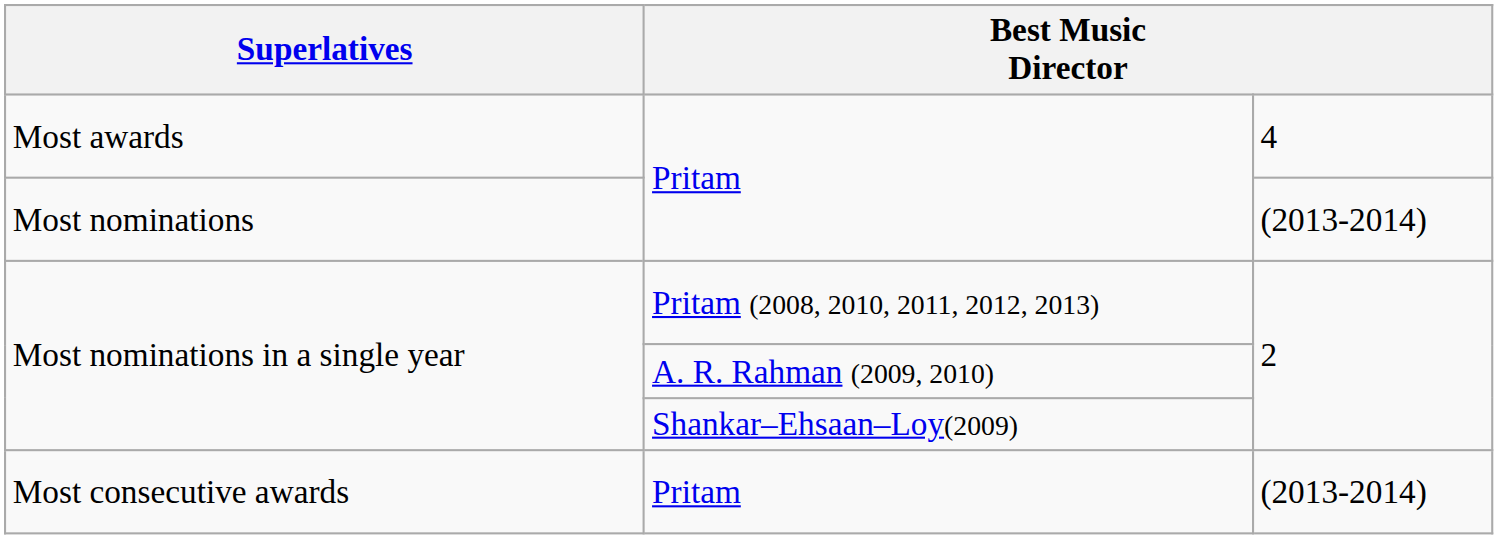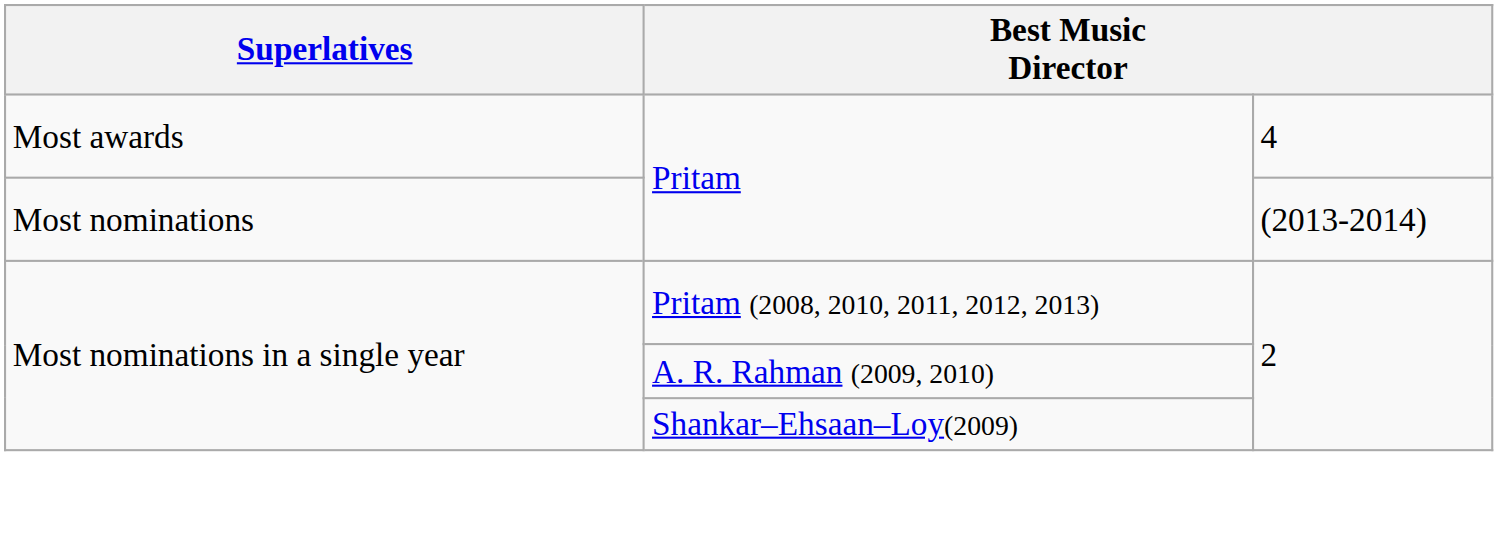 <table class="wikitable">
 <tr>
 <th style="width:300px;"><a href='#'>Superlatives</a></th>
 <th colspan="2" style="width:400px;">Best Music<br>Director</th>
 </tr>
 <tr style="height:2.5em;">
 <td>Most awards</td>
 <td rowspan="2"><a href='#'>Pritam</a></td>
 <td>4</td>
 </tr>
 <tr style="height:2.5em;">
 <td>Most nominations</td>
 <td>(2013-2014)</td>
 </tr>
 <tr style="height:2.5em;">
 <td rowspan="3">Most nominations in a single year</td>
 <td><a href='#'>Pritam</a> <small>(2008, 2010, 2011, 2012, 2013)</small></td>
 <td rowspan="3">2</td>
 </tr>
 <tr>
 <td><a href='#'>A. R. Rahman</a> <small>(2009, 2010)</small></td>
 </tr>
 <tr>
 <td><a href='#'>Shankar–Ehsaan–Loy</a><small>(2009)</small></td>
 </tr>
-<tr style="height:2.5em;">
-<td>Most consecutive awards</td>
-<td><a href='#'>Pritam</a></td>
-<td>(2013-2014)</td>
-</tr>
 </table>
